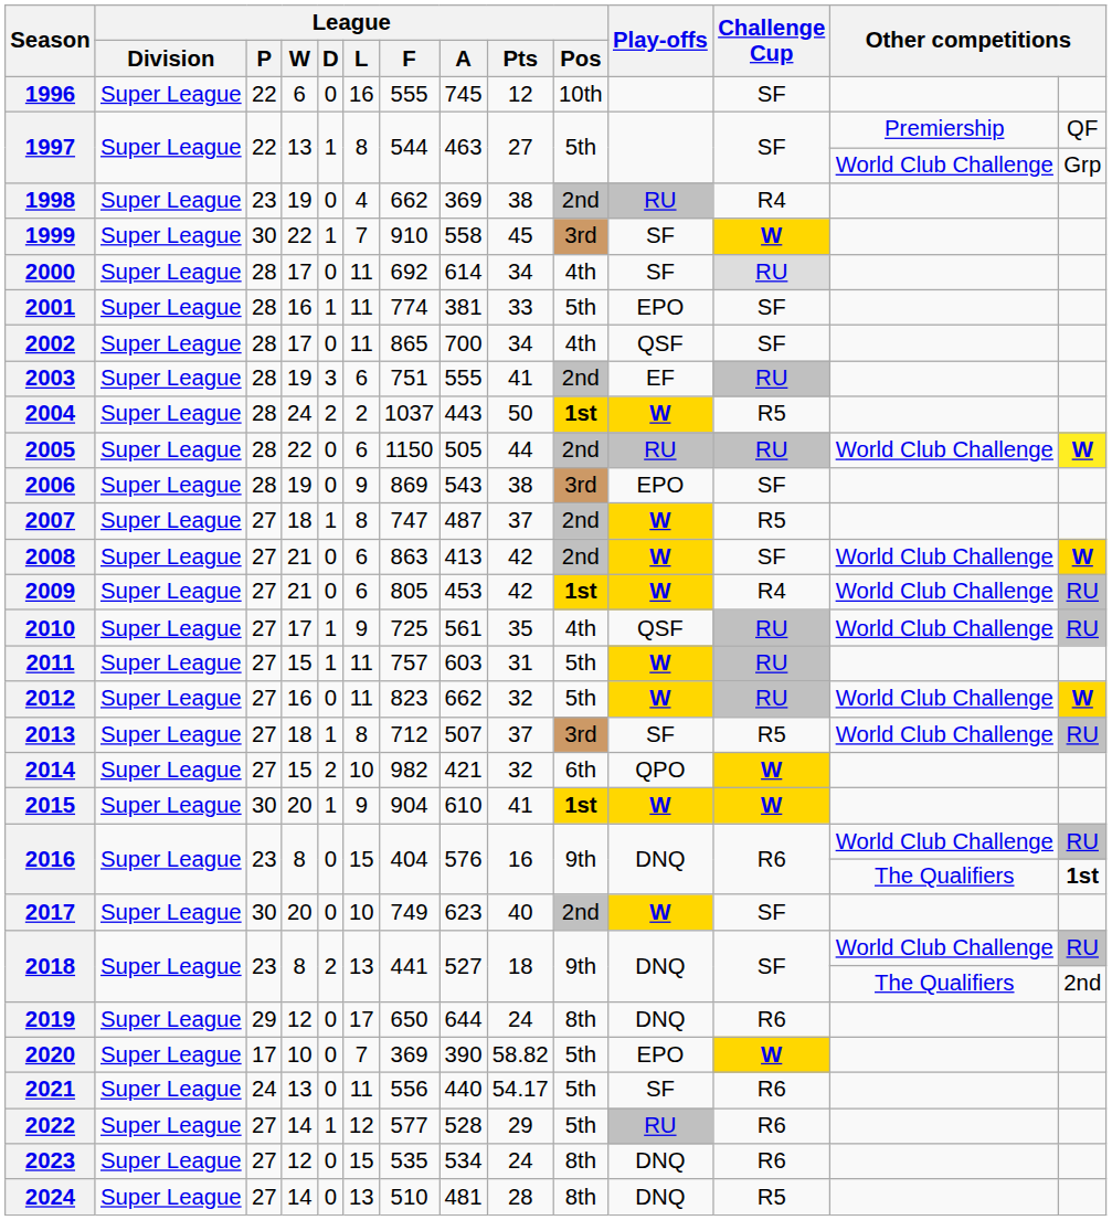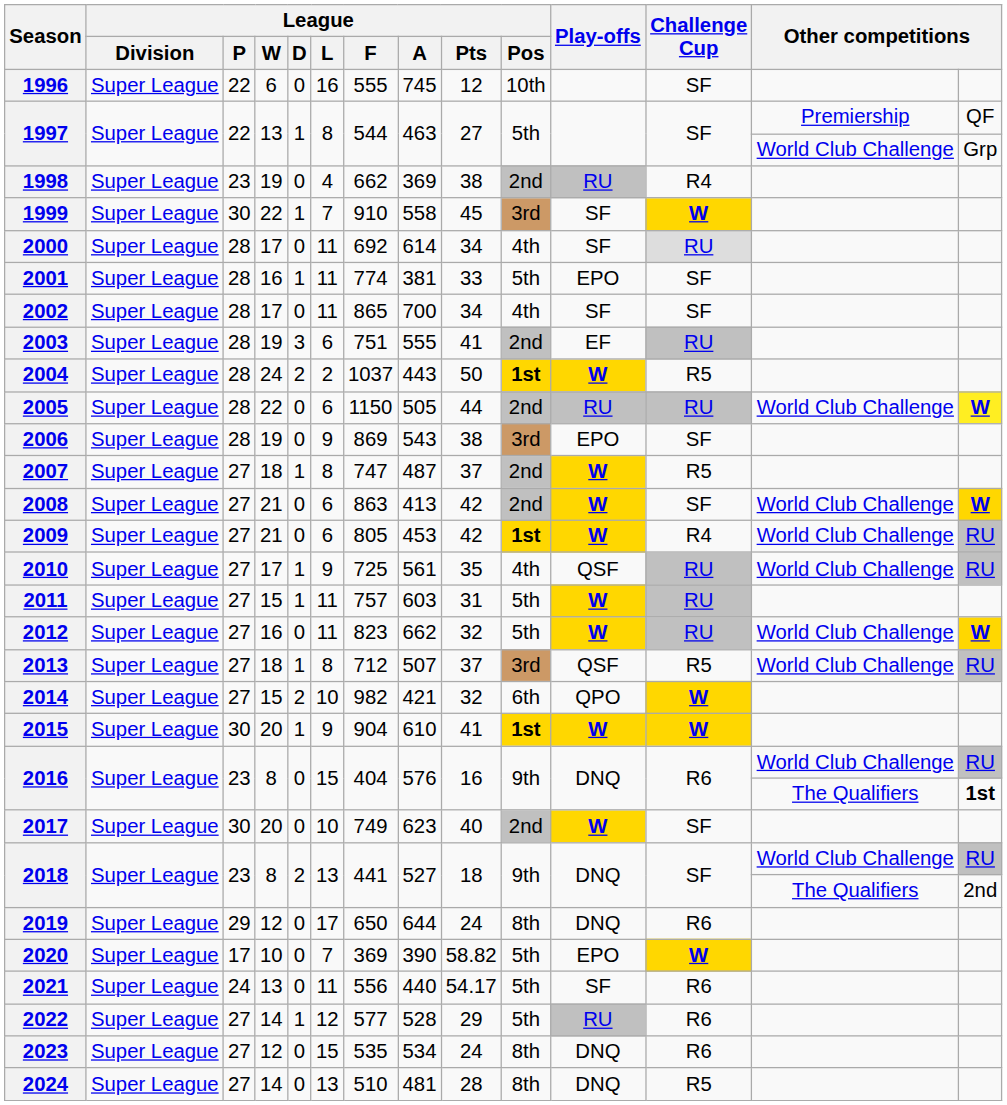 <table class="wikitable" style="text-align: center">
 <tr>
 <th rowspan="2" scope="col">Season</th>
 <th colspan="9" scope="col">League</th>
 <th rowspan="2" scope="col"><a href='#'>Play-offs</a></th>
 <th rowspan="2" scope="col"><a href='#'>Challenge<br>Cup</a></th>
 <th colspan="2" rowspan="2" scope="col">Other competitions</th>
 </tr>
 <tr>
 <th scope="col">Division</th>
 <th scope="col">P</th>
 <th scope="col">W</th>
 <th scope="col">D</th>
 <th scope="col">L</th>
 <th scope="col">F</th>
 <th scope="col">A</th>
 <th scope="col">Pts</th>
 <th scope="col">Pos</th>
 </tr>
 <tr>
 <th scope="row"><a href='#'>1996</a></th>
 <td><a href='#'>Super League</a></td>
 <td>22</td>
 <td>6</td>
 <td>0</td>
 <td>16</td>
 <td>555</td>
 <td>745</td>
 <td>12</td>
 <td>10th</td>
 <td></td>
 <td>SF</td>
 <td></td>
 <td></td>
 </tr>
 <tr>
 <th rowspan="2" scope="row"><a href='#'>1997</a></th>
 <td rowspan="2"><a href='#'>Super League</a></td>
 <td rowspan="2">22</td>
 <td rowspan="2">13</td>
 <td rowspan="2">1</td>
 <td rowspan="2">8</td>
 <td rowspan="2">544</td>
 <td rowspan="2">463</td>
 <td rowspan="2">27</td>
 <td rowspan="2">5th</td>
 <td rowspan="2"></td>
 <td rowspan="2">SF</td>
 <td><a href='#'>Premiership</a></td>
 <td>QF</td>
 </tr>
 <tr>
 <td><a href='#'>World Club Challenge</a></td>
 <td>Grp</td>
 </tr>
 <tr>
 <th scope="row"><a href='#'>1998</a></th>
 <td><a href='#'>Super League</a></td>
 <td>23</td>
 <td>19</td>
 <td>0</td>
 <td>4</td>
 <td>662</td>
 <td>369</td>
 <td>38</td>
 <td style="background:Silver;">2nd</td>
 <td style="background:Silver;"><a href='#'>RU</a></td>
 <td>R4</td>
 <td></td>
 <td></td>
 </tr>
 <tr>
 <th scope="row"><a href='#'>1999</a></th>
 <td><a href='#'>Super League</a></td>
 <td>30</td>
 <td>22</td>
 <td>1</td>
 <td>7</td>
 <td>910</td>
 <td>558</td>
 <td>45</td>
 <td style="background:#CC9966;">3rd</td>
 <td>SF</td>
 <td bgcolor=Gold><strong><a href='#'>W</a></strong></td>
 <td></td>
 <td></td>
 </tr>
 <tr>
 <th scope="row"><a href='#'>2000</a></th>
 <td><a href='#'>Super League</a></td>
 <td>28</td>
 <td>17</td>
 <td>0</td>
 <td>11</td>
 <td>692</td>
 <td>614</td>
 <td>34</td>
 <td>4th</td>
 <td>SF</td>
 <td style="background-color:#DDD"><a href='#'>RU</a></td>
 <td></td>
 <td></td>
 </tr>
 <tr>
 <th scope="row"><a href='#'>2001</a></th>
 <td><a href='#'>Super League</a></td>
 <td>28</td>
 <td>16</td>
 <td>1</td>
 <td>11</td>
 <td>774</td>
 <td>381</td>
 <td>33</td>
 <td>5th</td>
 <td>EPO</td>
 <td>SF</td>
 <td></td>
 <td></td>
 </tr>
 <tr>
 <th scope="row"><a href='#'>2002</a></th>
 <td><a href='#'>Super League</a></td>
 <td>28</td>
 <td>17</td>
 <td>0</td>
 <td>11</td>
 <td>865</td>
 <td>700</td>
 <td>34</td>
 <td>4th</td>
-<td>QSF</td>
+<td>SF</td>
 <td>SF</td>
 <td></td>
 <td></td>
 </tr>
 <tr>
 <th scope="row"><a href='#'>2003</a></th>
 <td><a href='#'>Super League</a></td>
 <td>28</td>
 <td>19</td>
 <td>3</td>
 <td>6</td>
 <td>751</td>
 <td>555</td>
 <td>41</td>
 <td style="background:Silver;">2nd</td>
 <td>EF</td>
 <td style="background:Silver;"><a href='#'>RU</a></td>
 <td></td>
 <td></td>
 </tr>
 <tr>
 <th scope="row"><a href='#'>2004</a></th>
 <td><a href='#'>Super League</a></td>
 <td>28</td>
 <td>24</td>
 <td>2</td>
 <td>2</td>
 <td>1037</td>
 <td>443</td>
 <td>50</td>
 <td bgcolor=Gold><strong>1st</strong></td>
 <td bgcolor=Gold><strong><a href='#'>W</a></strong></td>
 <td>R5</td>
 <td></td>
 <td></td>
 </tr>
 <tr>
 <th scope="row"><a href='#'>2005</a></th>
 <td><a href='#'>Super League</a></td>
 <td>28</td>
 <td>22</td>
 <td>0</td>
 <td>6</td>
 <td>1150</td>
 <td>505</td>
 <td>44</td>
 <td style="background:Silver;">2nd</td>
 <td style="background:Silver;"><a href='#'>RU</a></td>
 <td style="background:Silver;"><a href='#'>RU</a></td>
 <td><a href='#'>World Club Challenge</a></td>
 <td style="background-color:#FE2"><strong><a href='#'>W</a></strong></td>
 </tr>
 <tr>
 <th scope="row"><a href='#'>2006</a></th>
 <td><a href='#'>Super League</a></td>
 <td>28</td>
 <td>19</td>
 <td>0</td>
 <td>9</td>
 <td>869</td>
 <td>543</td>
 <td>38</td>
 <td style="background:#CC9966;">3rd</td>
 <td>EPO</td>
 <td>SF</td>
 <td></td>
 <td></td>
 </tr>
 <tr>
 <th scope="row"><a href='#'>2007</a></th>
 <td><a href='#'>Super League</a></td>
 <td>27</td>
 <td>18</td>
 <td>1</td>
 <td>8</td>
 <td>747</td>
 <td>487</td>
 <td>37</td>
 <td style="background:Silver;">2nd</td>
 <td bgcolor=Gold><strong> <a href='#'>W</a></strong></td>
 <td>R5</td>
 <td></td>
 <td></td>
 </tr>
 <tr>
 <th scope="row"><a href='#'>2008</a></th>
 <td><a href='#'>Super League</a></td>
 <td>27</td>
 <td>21</td>
 <td>0</td>
 <td>6</td>
 <td>863</td>
 <td>413</td>
 <td>42</td>
 <td style="background:Silver;">2nd</td>
 <td bgcolor=Gold><strong> <a href='#'>W</a></strong></td>
 <td>SF</td>
 <td><a href='#'>World Club Challenge</a></td>
 <td bgcolor=Gold><strong><a href='#'>W</a></strong></td>
 </tr>
 <tr>
 <th scope="row"><a href='#'>2009</a></th>
 <td><a href='#'>Super League</a></td>
 <td>27</td>
 <td>21</td>
 <td>0</td>
 <td>6</td>
 <td>805</td>
 <td>453</td>
 <td>42</td>
 <td bgcolor=Gold><strong>1st</strong></td>
 <td bgcolor=Gold><strong> <a href='#'>W</a></strong></td>
 <td>R4</td>
 <td><a href='#'>World Club Challenge</a></td>
 <td style="background:Silver;"><a href='#'>RU</a></td>
 </tr>
 <tr>
 <th scope="row"><a href='#'>2010</a></th>
 <td><a href='#'>Super League</a></td>
 <td>27</td>
 <td>17</td>
 <td>1</td>
 <td>9</td>
 <td>725</td>
 <td>561</td>
 <td>35</td>
 <td>4th</td>
 <td>QSF</td>
 <td style="background:Silver;"><a href='#'>RU</a></td>
 <td><a href='#'>World Club Challenge</a></td>
 <td style="background:Silver;"><a href='#'>RU</a></td>
 </tr>
 <tr>
 <th scope="row"><a href='#'>2011</a></th>
 <td><a href='#'>Super League</a></td>
 <td>27</td>
 <td>15</td>
 <td>1</td>
 <td>11</td>
 <td>757</td>
 <td>603</td>
 <td>31</td>
 <td>5th</td>
 <td bgcolor=Gold><strong> <a href='#'>W</a></strong></td>
 <td style="background:Silver;"><a href='#'>RU</a></td>
 <td></td>
 <td></td>
 </tr>
 <tr>
 <th scope="row"><a href='#'>2012</a></th>
 <td><a href='#'>Super League</a></td>
 <td>27</td>
 <td>16</td>
 <td>0</td>
 <td>11</td>
 <td>823</td>
 <td>662</td>
 <td>32</td>
 <td>5th</td>
 <td bgcolor=Gold><strong> <a href='#'>W</a></strong></td>
 <td style="background:Silver;"><a href='#'>RU</a></td>
 <td><a href='#'>World Club Challenge</a></td>
 <td bgcolor=Gold><strong><a href='#'>W</a></strong></td>
 </tr>
 <tr>
 <th scope="row"><a href='#'>2013</a></th>
 <td><a href='#'>Super League</a></td>
 <td>27</td>
 <td>18</td>
 <td>1</td>
 <td>8</td>
 <td>712</td>
 <td>507</td>
 <td>37</td>
 <td style="background:#CC9966;">3rd</td>
-<td>SF</td>
+<td>QSF</td>
 <td>R5</td>
 <td><a href='#'>World Club Challenge</a></td>
 <td style="background:Silver;"><a href='#'>RU</a></td>
 </tr>
 <tr>
 <th scope="row"><a href='#'>2014</a></th>
 <td><a href='#'>Super League</a></td>
 <td>27</td>
 <td>15</td>
 <td>2</td>
 <td>10</td>
 <td>982</td>
 <td>421</td>
 <td>32</td>
 <td>6th</td>
 <td>QPO</td>
 <td bgcolor=Gold><strong><a href='#'>W</a></strong></td>
 <td></td>
 <td></td>
 </tr>
 <tr>
 <th scope="row"><a href='#'>2015</a></th>
 <td><a href='#'>Super League</a></td>
 <td>30</td>
 <td>20</td>
 <td>1</td>
 <td>9</td>
 <td>904</td>
 <td>610</td>
 <td>41</td>
 <td bgcolor=Gold><strong>1st</strong></td>
 <td bgcolor=Gold><strong> <a href='#'>W</a></strong></td>
 <td bgcolor=Gold><strong><a href='#'>W</a></strong></td>
 <td></td>
 <td></td>
 </tr>
 <tr>
 <th rowspan=2 scope="row"><a href='#'>2016</a></th>
 <td rowspan=2><a href='#'>Super League</a></td>
 <td rowspan=2>23</td>
 <td rowspan=2>8</td>
 <td rowspan=2>0</td>
 <td rowspan=2>15</td>
 <td rowspan=2>404</td>
 <td rowspan=2>576</td>
 <td rowspan=2>16</td>
 <td rowspan=2>9th</td>
 <td rowspan="2">DNQ</td>
 <td rowspan="2">R6</td>
 <td><a href='#'>World Club Challenge</a></td>
 <td style="background:Silver;"><a href='#'>RU</a></td>
 </tr>
 <tr>
 <td><a href='#'>The Qualifiers</a></td>
 <td><strong>1st</strong></td>
 </tr>
 <tr>
 <th scope="row"><a href='#'>2017</a></th>
 <td><a href='#'>Super League</a></td>
 <td>30</td>
 <td>20</td>
 <td>0</td>
 <td>10</td>
 <td>749</td>
 <td>623</td>
 <td>40</td>
 <td style="background:Silver;">2nd</td>
 <td bgcolor=Gold><strong> <a href='#'>W</a></strong></td>
 <td>SF</td>
 <td></td>
 <td></td>
 </tr>
 <tr>
 <th rowspan="2" scope="row"><a href='#'>2018</a></th>
 <td rowspan=2><a href='#'>Super League</a></td>
 <td rowspan=2>23</td>
 <td rowspan=2>8</td>
 <td rowspan=2>2</td>
 <td rowspan=2>13</td>
 <td rowspan=2>441</td>
 <td rowspan=2>527</td>
 <td rowspan=2>18</td>
 <td rowspan=2>9th</td>
 <td rowspan="2">DNQ</td>
 <td rowspan="2">SF</td>
 <td><a href='#'>World Club Challenge</a></td>
 <td style="background:Silver;"><a href='#'>RU</a></td>
 </tr>
 <tr>
 <td><a href='#'>The Qualifiers</a></td>
 <td>2nd</td>
 </tr>
 <tr>
 <th scope="row"><a href='#'>2019</a></th>
 <td><a href='#'>Super League</a></td>
 <td>29</td>
 <td>12</td>
 <td>0</td>
 <td>17</td>
 <td>650</td>
 <td>644</td>
 <td>24</td>
 <td>8th</td>
 <td>DNQ</td>
 <td>R6</td>
 <td></td>
 <td></td>
 </tr>
 <tr>
 <th scope="row"><a href='#'>2020</a></th>
 <td><a href='#'>Super League</a></td>
 <td>17</td>
 <td>10</td>
 <td>0</td>
 <td>7</td>
 <td>369</td>
 <td>390</td>
 <td>58.82</td>
 <td>5th</td>
 <td>EPO</td>
 <td bgcolor=Gold><strong><a href='#'>W</a></strong></td>
 <td></td>
 <td></td>
 </tr>
 <tr>
 <th scope="row"><a href='#'>2021</a></th>
 <td><a href='#'>Super League</a></td>
 <td>24</td>
 <td>13</td>
 <td>0</td>
 <td>11</td>
 <td>556</td>
 <td>440</td>
 <td>54.17</td>
 <td>5th</td>
 <td>SF</td>
 <td>R6</td>
 <td></td>
 <td></td>
 </tr>
 <tr>
 <th scope="row"><a href='#'>2022</a></th>
 <td><a href='#'>Super League</a></td>
 <td>27</td>
 <td>14</td>
 <td>1</td>
 <td>12</td>
 <td>577</td>
 <td>528</td>
 <td>29</td>
 <td>5th</td>
 <td style="background:Silver;"><a href='#'>RU</a></td>
 <td>R6</td>
 <td></td>
 <td></td>
 </tr>
 <tr>
 <th scope="row"><a href='#'>2023</a></th>
 <td><a href='#'>Super League</a></td>
 <td>27</td>
 <td>12</td>
 <td>0</td>
 <td>15</td>
 <td>535</td>
 <td>534</td>
 <td>24</td>
 <td>8th</td>
 <td>DNQ</td>
 <td>R6</td>
 <td></td>
 <td></td>
 </tr>
 <tr>
 <th scope="row"><a href='#'>2024</a></th>
 <td><a href='#'>Super League</a></td>
 <td>27</td>
 <td>14</td>
 <td>0</td>
 <td>13</td>
 <td>510</td>
 <td>481</td>
 <td>28</td>
 <td>8th</td>
 <td>DNQ</td>
 <td>R5</td>
 <td></td>
 <td></td>
 </tr>
 </table>
